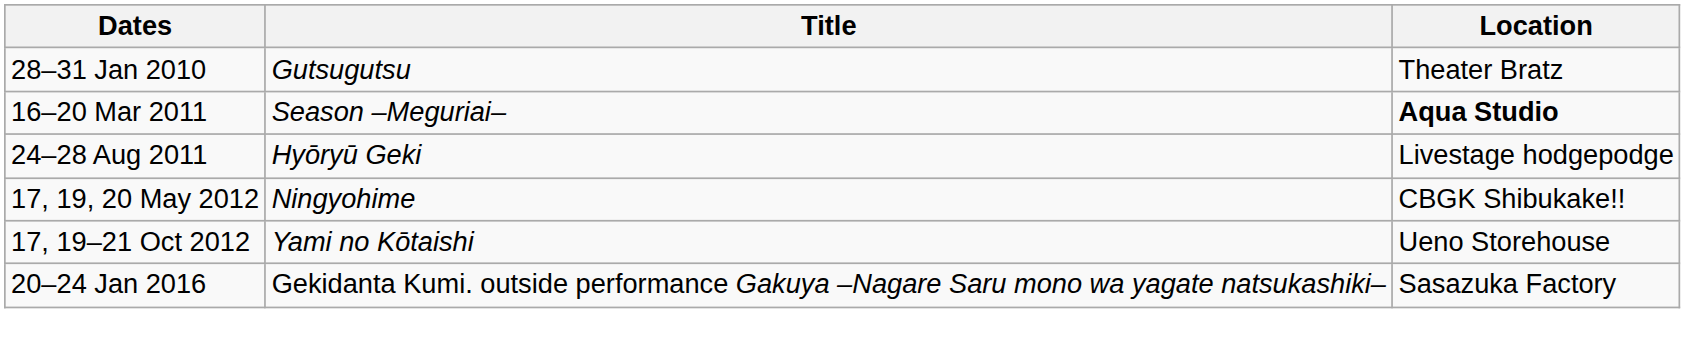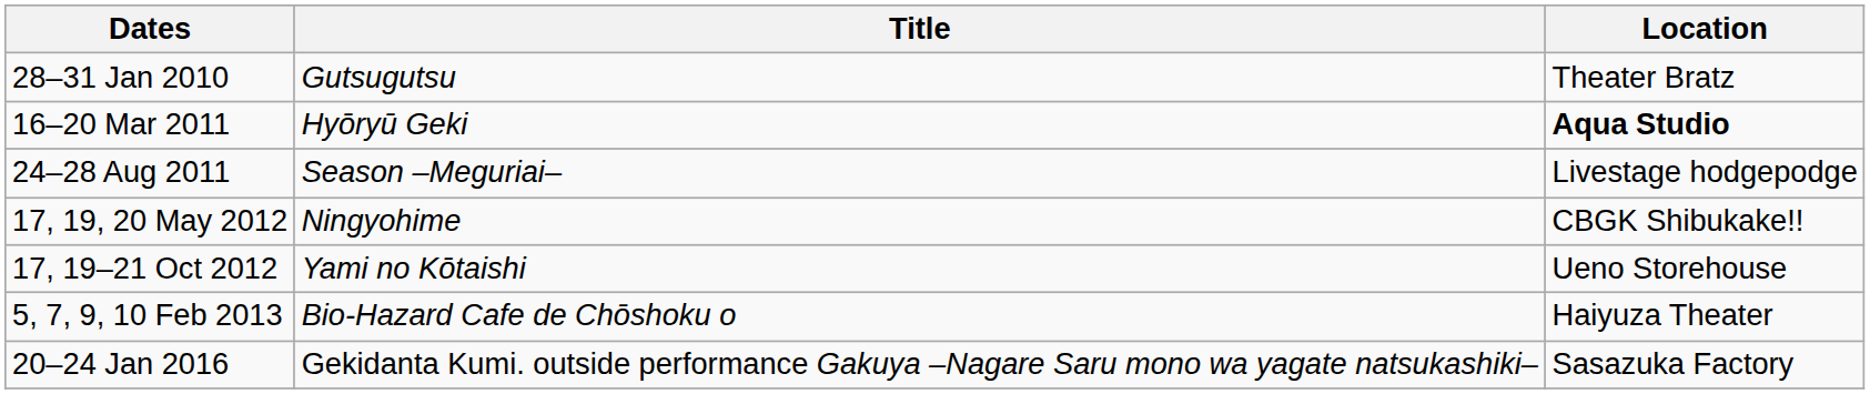 <table class="wikitable">
 <tr>
 <th>Dates</th>
 <th>Title</th>
 <th>Location</th>
 </tr>
 <tr>
 <td>28–31 Jan 2010</td>
 <td><em>Gutsugutsu</em></td>
 <td>Theater Bratz</td>
 </tr>
 <tr>
 <td>16–20 Mar 2011</td>
-<td><em>Season –Meguriai–</em></td>
+<td><em>Hyōryū Geki</em></td>
 <td><strong>Aqua Studio</strong></td>
 </tr>
 <tr>
 <td>24–28 Aug 2011</td>
-<td><em>Hyōryū Geki</em></td>
+<td><em>Season –Meguriai–</em></td>
 <td>Livestage hodgepodge</td>
 </tr>
 <tr>
 <td>17, 19, 20 May 2012</td>
 <td><em>Ningyohime</em></td>
 <td>CBGK Shibukake!!</td>
 </tr>
 <tr>
 <td>17, 19–21 Oct 2012</td>
 <td><em>Yami no Kōtaishi</em></td>
 <td>Ueno Storehouse</td>
 </tr>
 <tr>
+<td>5, 7, 9, 10 Feb 2013</td>
+<td><em>Bio-Hazard Cafe de Chōshoku o</em></td>
+<td>Haiyuza Theater</td>
+</tr>
+<tr>
 <td>20–24 Jan 2016</td>
 <td>Gekidanta Kumi. outside performance <em>Gakuya –Nagare Saru mono wa yagate natsukashiki–</em></td>
 <td>Sasazuka Factory</td>
 </tr>
 </table>
